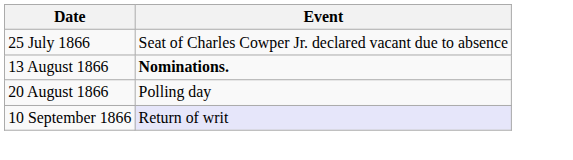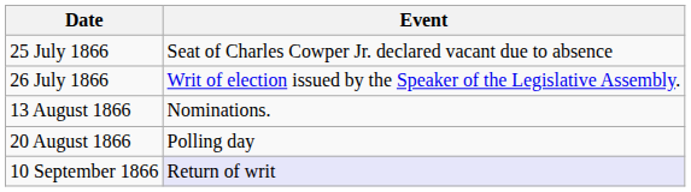 <table class="wikitable">
 <tr>
 <th>Date</th>
 <th>Event</th>
 </tr>
 <tr>
 <td>25 July 1866</td>
 <td>Seat of Charles Cowper Jr. declared vacant due to absence</td>
 </tr>
 <tr>
+<td>26 July 1866</td>
+<td><a href='#'>Writ of election</a> issued by the <a href='#'>Speaker of the Legislative Assembly</a>.</td>
+</tr>
+<tr>
 <td>13 August 1866</td>
-<td><strong>Nominations.</strong></td>
+<td>Nominations.</td>
 </tr>
 <tr>
 <td>20 August 1866</td>
 <td>Polling day</td>
 </tr>
 <tr>
 <td>10 September 1866</td>
 <td style="background: lavender;">Return of writ</td>
 </tr>
 </table>
